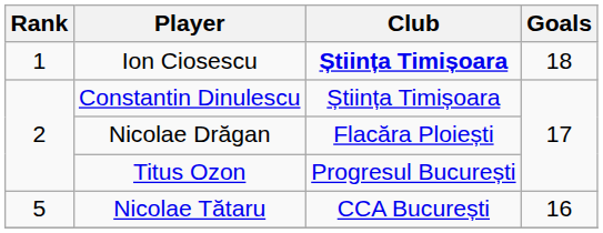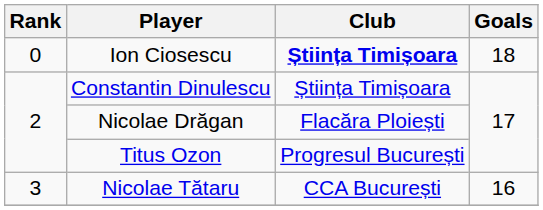 <table class="wikitable sortable" style="text-align:center">
 <tr>
 <th>Rank</th>
 <th>Player</th>
 <th>Club</th>
 <th>Goals</th>
 </tr>
 <tr>
-<td rowspan=1 align=center>1</td>
+<td rowspan=1 align=center>0</td>
 <td>Ion Ciosescu</td>
 <td><strong><a href='#'>Știința Timișoara</a></strong></td>
 <td rowspan=1 align=center>18</td>
 </tr>
 <tr>
 <td rowspan=3 align=center>2</td>
 <td><a href='#'>Constantin Dinulescu</a></td>
 <td><a href='#'>Știința Timișoara</a></td>
 <td rowspan=3 align=center>17</td>
 </tr>
 <tr>
 <td>Nicolae Drăgan</td>
 <td><a href='#'>Flacăra Ploiești</a></td>
 </tr>
 <tr>
 <td><a href='#'>Titus Ozon</a></td>
 <td><a href='#'>Progresul București</a></td>
 </tr>
 <tr>
-<td rowspan=1 align=center>5</td>
+<td rowspan=1 align=center>3</td>
 <td><a href='#'>Nicolae Tătaru</a></td>
 <td><a href='#'>CCA București</a></td>
 <td rowspan=1 align=center>16</td>
 </tr>
 <tr>
 </tr>
 </table>
